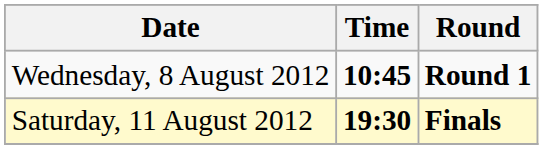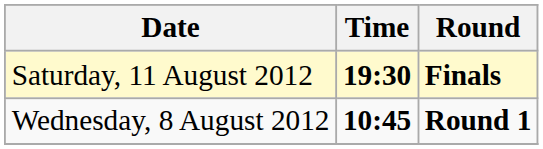 <table class="wikitable">
 <tr>
 <th>Date</th>
 <th>Time</th>
 <th>Round</th>
 </tr>
 <tr>
+<td style=background:lemonchiffon>Saturday, 11 August 2012</td>
+<td style=background:lemonchiffon><strong>19:30</strong></td>
+<td style=background:lemonchiffon><strong>Finals</strong></td>
+</tr>
+<tr>
 <td>Wednesday, 8 August 2012</td>
 <td><strong>10:45</strong></td>
 <td><strong>Round 1</strong></td>
 </tr>
 <tr>
-<td style=background:lemonchiffon>Saturday, 11 August 2012</td>
-<td style=background:lemonchiffon><strong>19:30</strong></td>
-<td style=background:lemonchiffon><strong>Finals</strong></td>
-</tr>
-<tr>
 </tr>
 </table>
